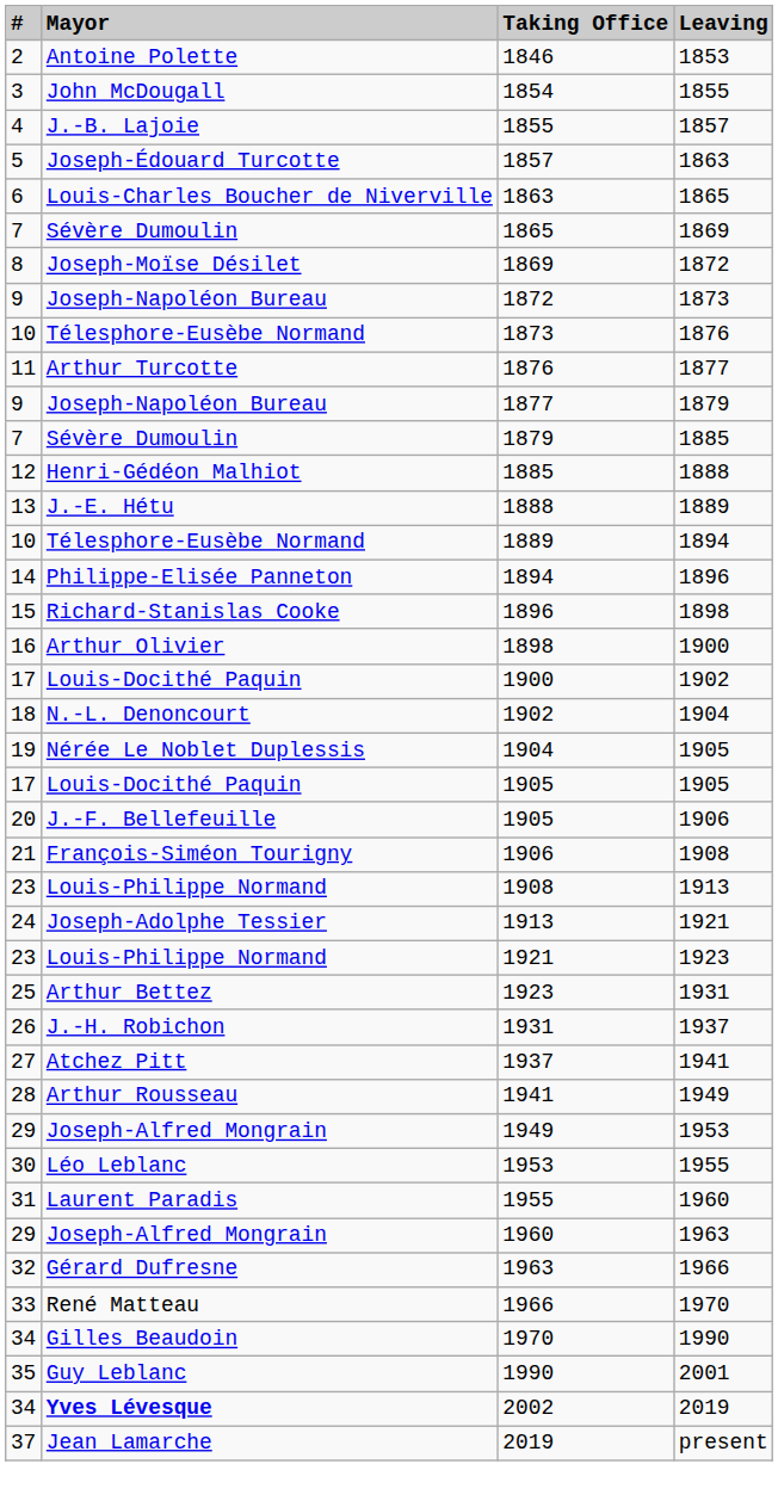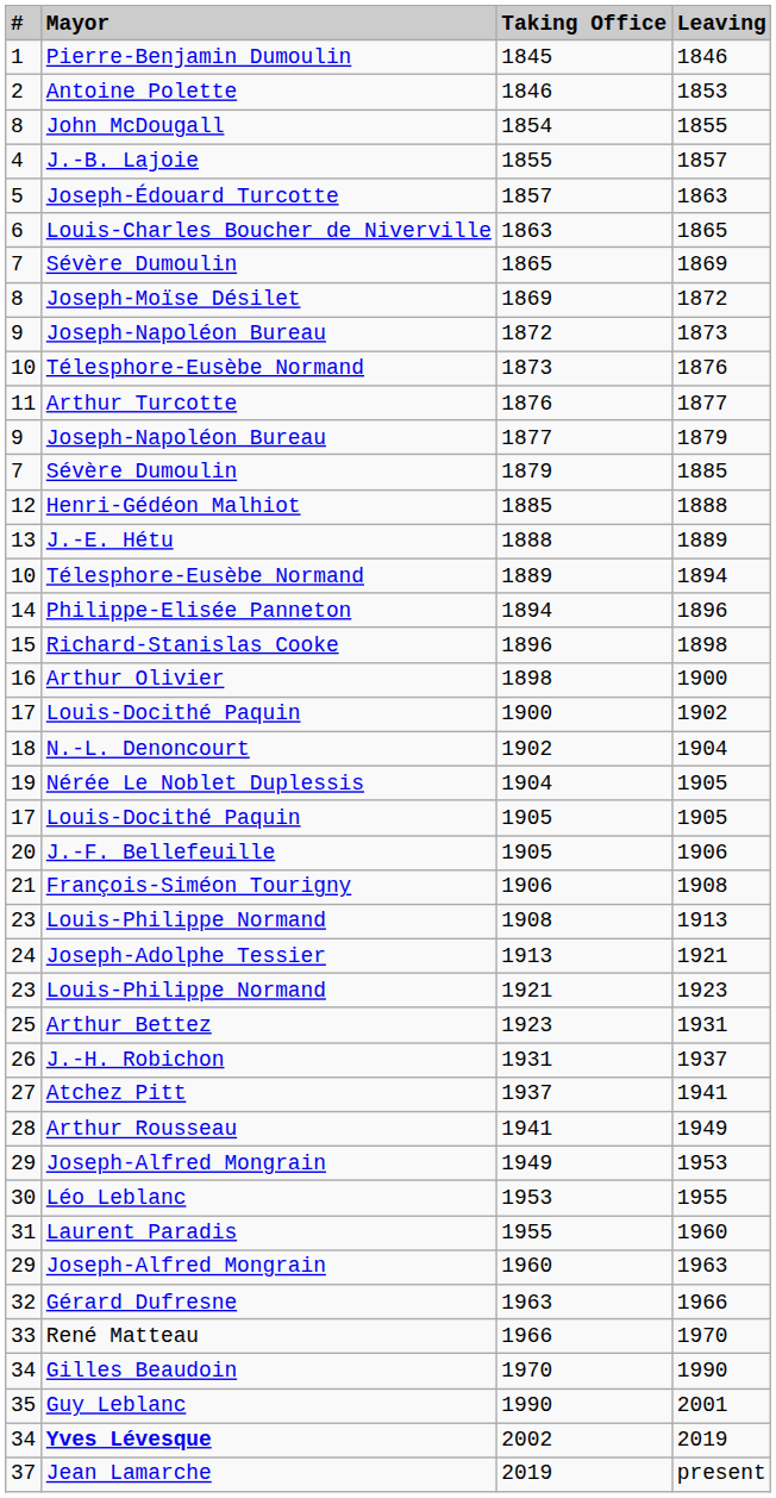 <table class="wikitable">
 <tr>
 <td bgcolor=#cccccc><strong>#</strong></td>
 <td bgcolor=#cccccc><strong>Mayor</strong></td>
 <td bgcolor=#cccccc><strong>Taking Office</strong></td>
 <td bgcolor=#cccccc><strong>Leaving</strong></td>
 </tr>
 <tr>
+<td>1</td>
+<td><a href='#'>Pierre-Benjamin Dumoulin</a></td>
+<td>1845</td>
+<td>1846</td>
+</tr>
+<tr>
 <td>2</td>
 <td><a href='#'>Antoine Polette</a></td>
 <td>1846</td>
 <td>1853</td>
 </tr>
 <tr>
-<td>3</td>
+<td>8</td>
 <td><a href='#'>John McDougall</a></td>
 <td>1854</td>
 <td>1855</td>
 </tr>
 <tr>
 <td>4</td>
 <td><a href='#'>J.-B. Lajoie</a></td>
 <td>1855</td>
 <td>1857</td>
 </tr>
 <tr>
 <td>5</td>
 <td><a href='#'>Joseph-Édouard Turcotte</a></td>
 <td>1857</td>
 <td>1863</td>
 </tr>
 <tr>
 <td>6</td>
 <td><a href='#'>Louis-Charles Boucher de Niverville</a></td>
 <td>1863</td>
 <td>1865</td>
 </tr>
 <tr>
 <td>7</td>
 <td><a href='#'>Sévère Dumoulin</a></td>
 <td>1865</td>
 <td>1869</td>
 </tr>
 <tr>
 <td>8</td>
 <td><a href='#'>Joseph-Moïse Désilet</a></td>
 <td>1869</td>
 <td>1872</td>
 </tr>
 <tr>
 <td>9</td>
 <td><a href='#'>Joseph-Napoléon Bureau</a></td>
 <td>1872</td>
 <td>1873</td>
 </tr>
 <tr>
 <td>10</td>
 <td><a href='#'>Télesphore-Eusèbe Normand</a></td>
 <td>1873</td>
 <td>1876</td>
 </tr>
 <tr>
 <td>11</td>
 <td><a href='#'>Arthur Turcotte</a></td>
 <td>1876</td>
 <td>1877</td>
 </tr>
 <tr>
 <td>9</td>
 <td><a href='#'>Joseph-Napoléon Bureau</a></td>
 <td>1877</td>
 <td>1879</td>
 </tr>
 <tr>
 <td>7</td>
 <td><a href='#'>Sévère Dumoulin</a></td>
 <td>1879</td>
 <td>1885</td>
 </tr>
 <tr>
 <td>12</td>
 <td><a href='#'>Henri-Gédéon Malhiot</a></td>
 <td>1885</td>
 <td>1888</td>
 </tr>
 <tr>
 <td>13</td>
 <td><a href='#'>J.-E. Hétu</a></td>
 <td>1888</td>
 <td>1889</td>
 </tr>
 <tr>
 <td>10</td>
 <td><a href='#'>Télesphore-Eusèbe Normand</a></td>
 <td>1889</td>
 <td>1894</td>
 </tr>
 <tr>
 <td>14</td>
 <td><a href='#'>Philippe-Elisée Panneton</a></td>
 <td>1894</td>
 <td>1896</td>
 </tr>
 <tr>
 <td>15</td>
 <td><a href='#'>Richard-Stanislas Cooke</a></td>
 <td>1896</td>
 <td>1898</td>
 </tr>
 <tr>
 <td>16</td>
 <td><a href='#'>Arthur Olivier</a></td>
 <td>1898</td>
 <td>1900</td>
 </tr>
 <tr>
 <td>17</td>
 <td><a href='#'>Louis-Docithé Paquin</a></td>
 <td>1900</td>
 <td>1902</td>
 </tr>
 <tr>
 <td>18</td>
 <td><a href='#'>N.-L. Denoncourt</a></td>
 <td>1902</td>
 <td>1904</td>
 </tr>
 <tr>
 <td>19</td>
 <td><a href='#'>Nérée Le Noblet Duplessis</a></td>
 <td>1904</td>
 <td>1905</td>
 </tr>
 <tr>
 <td>17</td>
 <td><a href='#'>Louis-Docithé Paquin</a></td>
 <td>1905</td>
 <td>1905</td>
 </tr>
 <tr>
 <td>20</td>
 <td><a href='#'>J.-F. Bellefeuille</a></td>
 <td>1905</td>
 <td>1906</td>
 </tr>
 <tr>
 <td>21</td>
 <td><a href='#'>François-Siméon Tourigny</a></td>
 <td>1906</td>
 <td>1908</td>
 </tr>
 <tr>
 <td>23</td>
 <td><a href='#'>Louis-Philippe Normand</a></td>
 <td>1908</td>
 <td>1913</td>
 </tr>
 <tr>
 <td>24</td>
 <td><a href='#'>Joseph-Adolphe Tessier</a></td>
 <td>1913</td>
 <td>1921</td>
 </tr>
 <tr>
 <td>23</td>
 <td><a href='#'>Louis-Philippe Normand</a></td>
 <td>1921</td>
 <td>1923</td>
 </tr>
 <tr>
 <td>25</td>
 <td><a href='#'>Arthur Bettez</a></td>
 <td>1923</td>
 <td>1931</td>
 </tr>
 <tr>
 <td>26</td>
 <td><a href='#'>J.-H. Robichon</a></td>
 <td>1931</td>
 <td>1937</td>
 </tr>
 <tr>
 <td>27</td>
 <td><a href='#'>Atchez Pitt</a></td>
 <td>1937</td>
 <td>1941</td>
 </tr>
 <tr>
 <td>28</td>
 <td><a href='#'>Arthur Rousseau</a></td>
 <td>1941</td>
 <td>1949</td>
 </tr>
 <tr>
 <td>29</td>
 <td><a href='#'>Joseph-Alfred Mongrain</a></td>
 <td>1949</td>
 <td>1953</td>
 </tr>
 <tr>
 <td>30</td>
 <td><a href='#'>Léo Leblanc</a></td>
 <td>1953</td>
 <td>1955</td>
 </tr>
 <tr>
 <td>31</td>
 <td><a href='#'>Laurent Paradis</a></td>
 <td>1955</td>
 <td>1960</td>
 </tr>
 <tr>
 <td>29</td>
 <td><a href='#'>Joseph-Alfred Mongrain</a></td>
 <td>1960</td>
 <td>1963</td>
 </tr>
 <tr>
 <td>32</td>
 <td><a href='#'>Gérard Dufresne</a></td>
 <td>1963</td>
 <td>1966</td>
 </tr>
 <tr>
 <td>33</td>
 <td>René Matteau</td>
 <td>1966</td>
 <td>1970</td>
 </tr>
 <tr>
 <td>34</td>
 <td><a href='#'>Gilles Beaudoin</a></td>
 <td>1970</td>
 <td>1990</td>
 </tr>
 <tr>
 <td>35</td>
 <td><a href='#'>Guy Leblanc</a></td>
 <td>1990</td>
 <td>2001</td>
 </tr>
 <tr>
 <td>34</td>
 <td><strong><a href='#'>Yves Lévesque</a></strong></td>
 <td>2002</td>
 <td>2019</td>
 </tr>
 <tr>
 <td>37</td>
 <td><a href='#'>Jean Lamarche</a></td>
 <td>2019</td>
 <td>present</td>
 </tr>
 </table>
